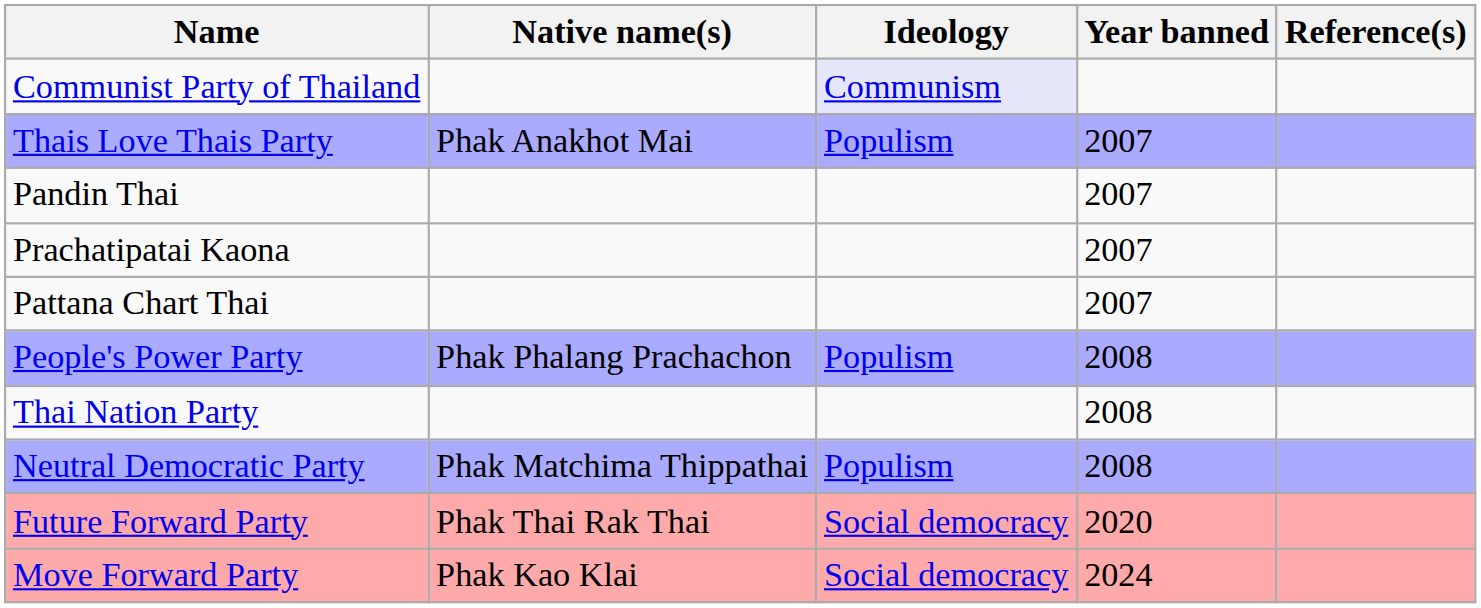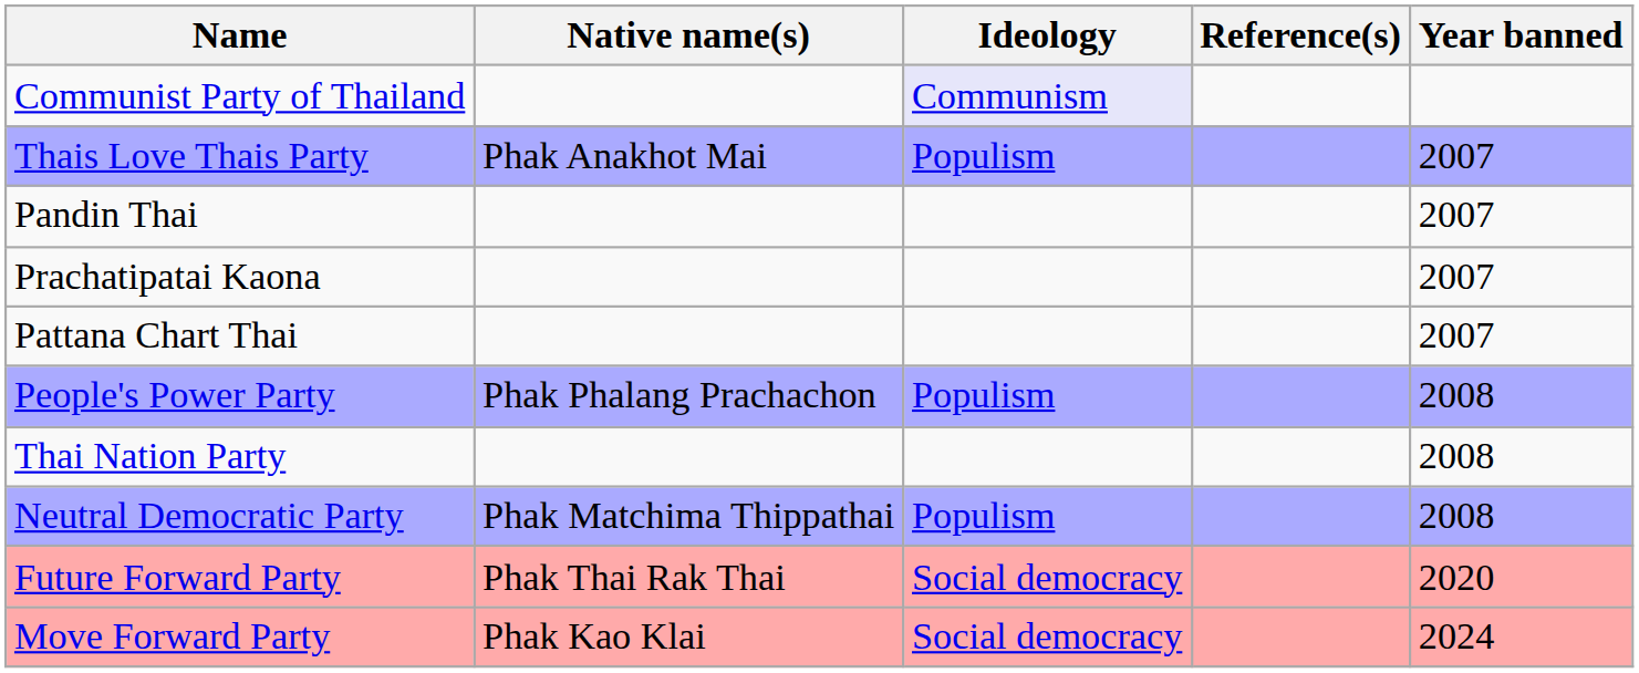 <table class="wikitable sortable">
 <tr>
 <th>Name</th>
 <th>Native name(s)</th>
 <th>Ideology</th>
+<th>Reference(s)</th>
 <th>Year banned</th>
-<th>Reference(s)</th>
 </tr>
 <tr>
 <td><a href='#'>Communist Party of Thailand</a></td>
 <td></td>
 <td style="background: lavender;"><a href='#'>Communism</a></td>
 <td></td>
 <td></td>
 </tr>
 <tr style="background:#aaf;">
 <td><a href='#'>Thais Love Thais Party</a></td>
 <td>Phak Anakhot Mai</td>
 <td><a href='#'>Populism</a></td>
+<td></td>
 <td>2007</td>
-<td></td>
 </tr>
 <tr>
 <td>Pandin Thai</td>
 <td></td>
 <td></td>
+<td></td>
 <td>2007</td>
-<td></td>
 </tr>
 <tr>
 <td>Prachatipatai Kaona</td>
 <td></td>
 <td></td>
+<td></td>
 <td>2007</td>
-<td></td>
 </tr>
 <tr>
 <td>Pattana Chart Thai</td>
 <td></td>
 <td></td>
+<td></td>
 <td>2007</td>
-<td></td>
 </tr>
 <tr style="background:#aaf;">
 <td><a href='#'>People's Power Party</a></td>
 <td>Phak Phalang Prachachon</td>
 <td><a href='#'>Populism</a></td>
+<td></td>
 <td>2008</td>
-<td></td>
 </tr>
 <tr>
 <td><a href='#'>Thai Nation Party</a></td>
 <td></td>
 <td></td>
+<td></td>
 <td>2008</td>
-<td></td>
 </tr>
 <tr style="background:#aaf;">
 <td><a href='#'>Neutral Democratic Party</a></td>
 <td>Phak Matchima Thippathai</td>
 <td><a href='#'>Populism</a></td>
+<td></td>
 <td>2008</td>
-<td></td>
 </tr>
 <tr style="background:#faa;">
 <td><a href='#'>Future Forward Party</a></td>
 <td>Phak Thai Rak Thai</td>
 <td><a href='#'>Social democracy</a></td>
+<td></td>
 <td>2020</td>
-<td></td>
 </tr>
 <tr style="background:#faa;">
 <td><a href='#'>Move Forward Party</a></td>
 <td>Phak Kao Klai</td>
 <td><a href='#'>Social democracy</a></td>
+<td></td>
 <td>2024</td>
-<td></td>
 </tr>
 </table>
